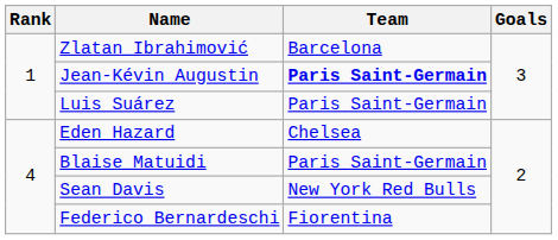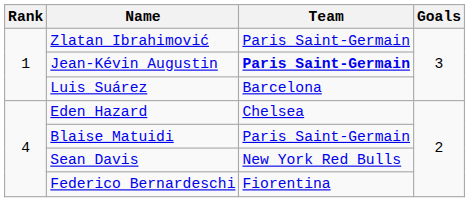 <table class="wikitable" style="text-align:center">
 <tr>
 <th>Rank</th>
 <th>Name</th>
 <th>Team</th>
 <th>Goals</th>
 </tr>
 <tr>
 <td rowspan="3">1</td>
 <td align="left"> <a href='#'>Zlatan Ibrahimović</a></td>
-<td align="left"> <a href='#'>Barcelona</a></td>
+<td align="left"> <a href='#'>Paris Saint-Germain</a></td>
 <td rowspan="3">3</td>
 </tr>
 <tr>
 <td align="left"> <a href='#'>Jean-Kévin Augustin</a></td>
 <td align="left"><strong> <a href='#'>Paris Saint-Germain</a></strong></td>
 </tr>
 <tr>
 <td align="left"> <a href='#'>Luis Suárez</a></td>
-<td align="left"> <a href='#'>Paris Saint-Germain</a></td>
+<td align="left"> <a href='#'>Barcelona</a></td>
 </tr>
 <tr>
 <td rowspan="4">4</td>
 <td align="left"> <a href='#'>Eden Hazard</a></td>
 <td align="left"> <a href='#'>Chelsea</a></td>
 <td rowspan="4">2</td>
 </tr>
 <tr>
 <td align="left"> <a href='#'>Blaise Matuidi</a></td>
 <td align="left"> <a href='#'>Paris Saint-Germain</a></td>
 </tr>
 <tr>
 <td align="left"> <a href='#'>Sean Davis</a></td>
 <td align="left"> <a href='#'>New York Red Bulls</a></td>
 </tr>
 <tr>
 <td align="left"> <a href='#'>Federico Bernardeschi</a></td>
 <td align="left"> <a href='#'>Fiorentina</a></td>
 </tr>
 </table>
